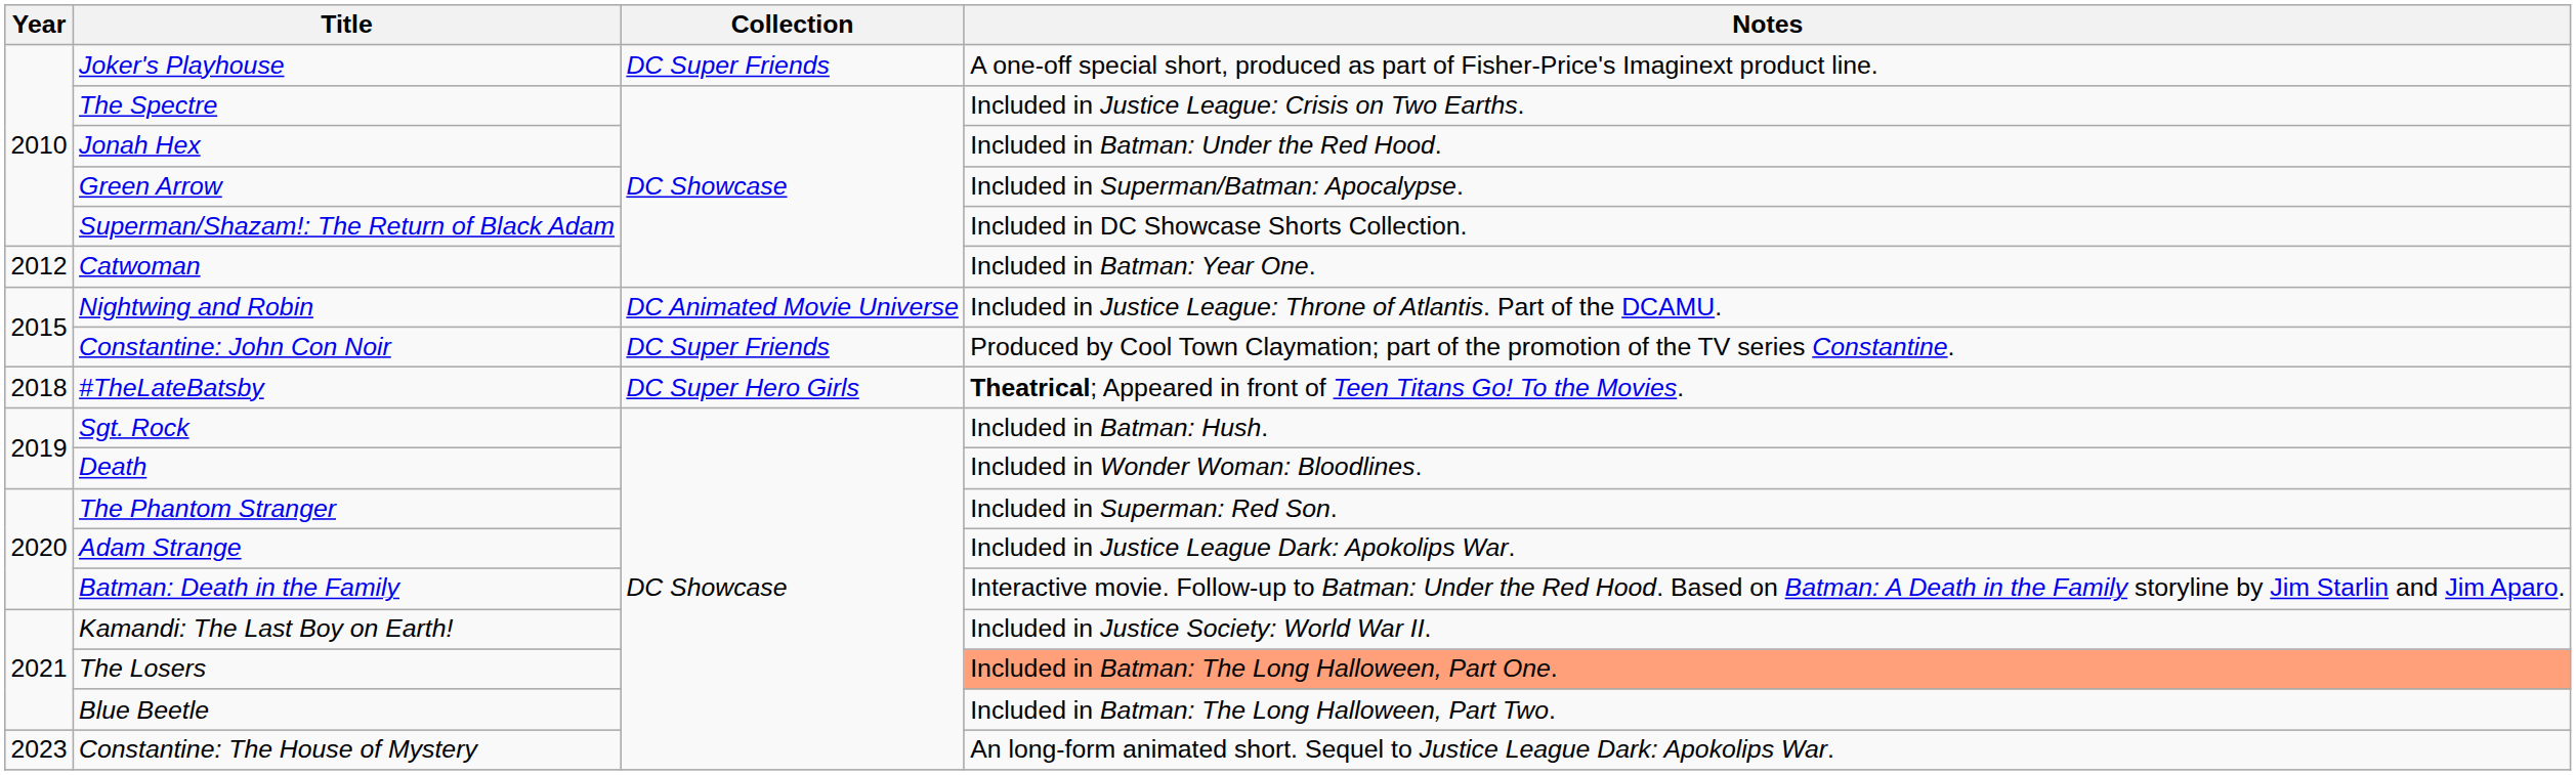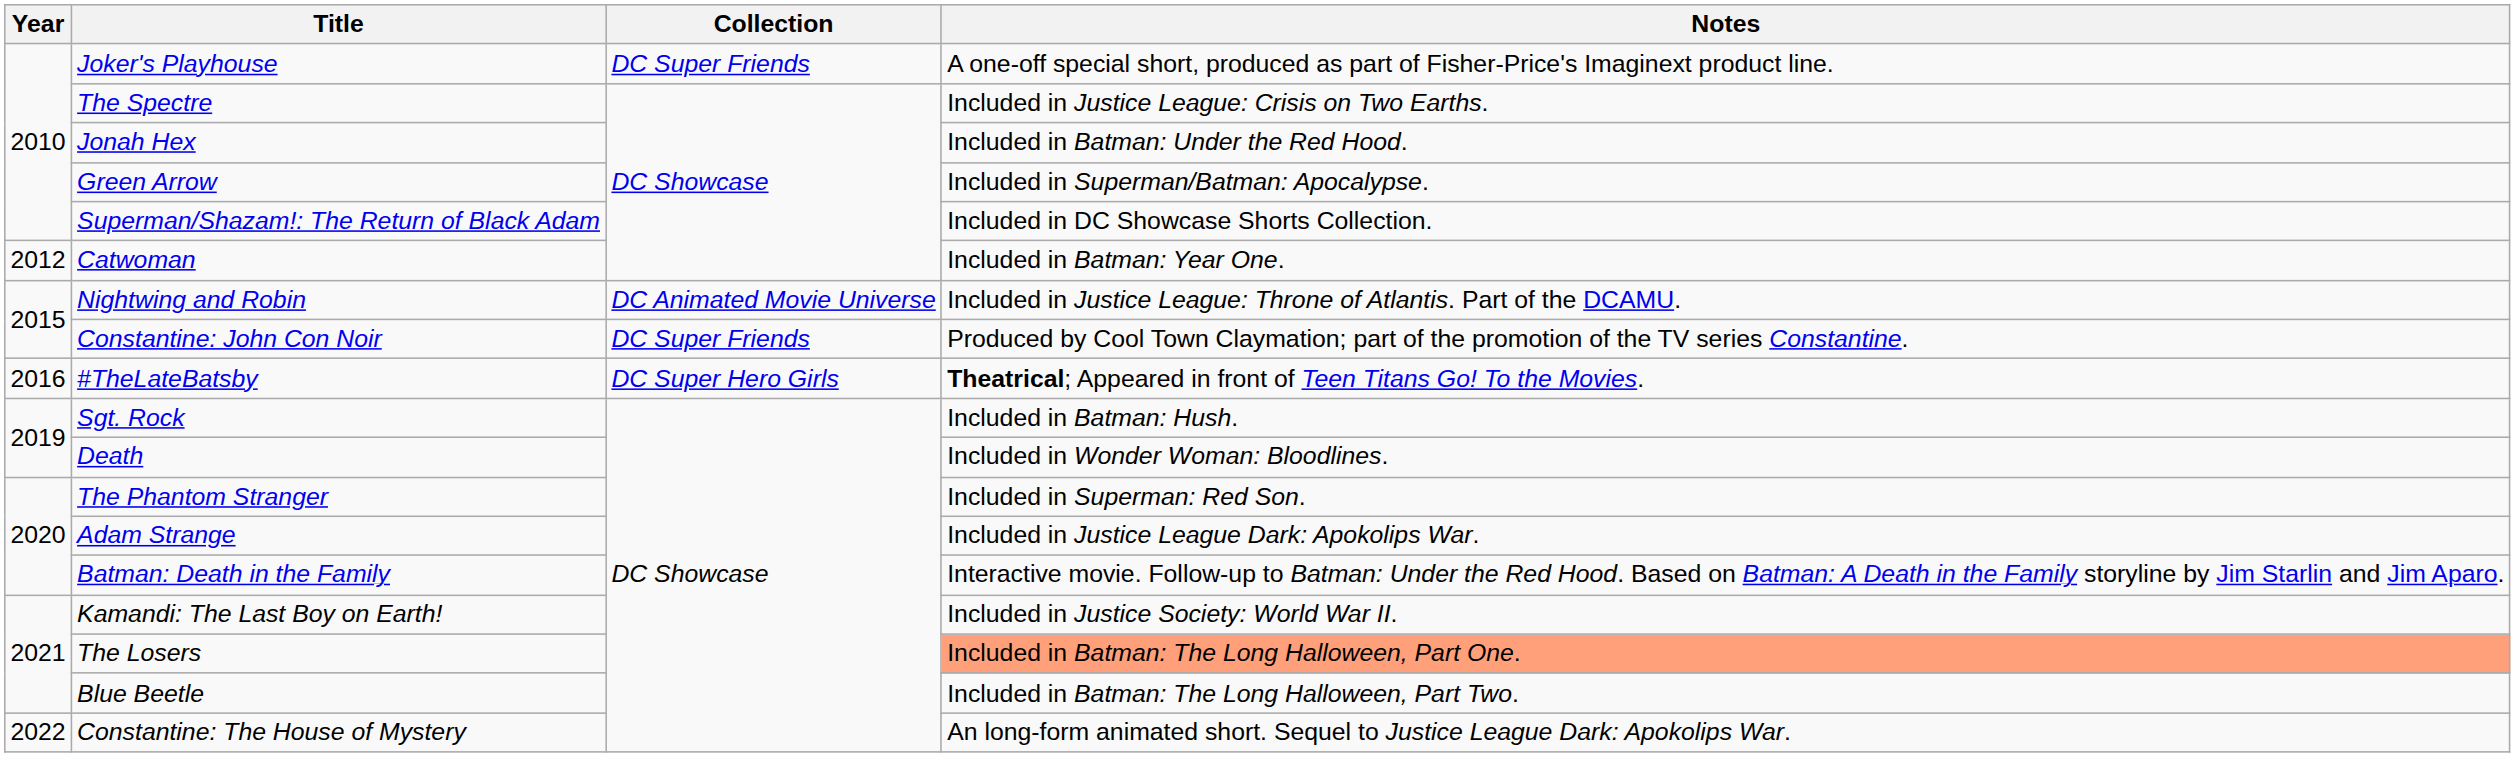 <table class="wikitable sortable">
 <tr>
 <th>Year</th>
 <th>Title</th>
 <th>Collection</th>
 <th>Notes</th>
 </tr>
 <tr>
 <td rowspan="5">2010</td>
 <td><em><a href='#'>Joker's Playhouse</a></em></td>
 <td><em><a href='#'>DC Super Friends</a></em></td>
 <td>A one-off special short, produced as part of Fisher-Price's Imaginext product line.</td>
 </tr>
 <tr>
 <td><em><a href='#'>The Spectre</a></em></td>
 <td rowspan="5"><em><a href='#'>DC Showcase</a></em></td>
 <td>Included in <em>Justice League: Crisis on Two Earths</em>.</td>
 </tr>
 <tr>
 <td><em><a href='#'>Jonah Hex</a></em></td>
 <td>Included in <em>Batman: Under the Red Hood</em>.</td>
 </tr>
 <tr>
 <td><em><a href='#'>Green Arrow</a></em></td>
 <td>Included in <em>Superman/Batman: Apocalypse</em>.</td>
 </tr>
 <tr>
 <td><em><a href='#'>Superman/Shazam!: The Return of Black Adam</a></em></td>
 <td>Included in DC Showcase Shorts Collection.</td>
 </tr>
 <tr>
 <td>2012</td>
 <td><em><a href='#'>Catwoman</a></em></td>
 <td>Included in <em>Batman: Year One</em>.</td>
 </tr>
 <tr>
 <td rowspan="2">2015</td>
 <td><em><a href='#'>Nightwing and Robin</a></em></td>
 <td><em><a href='#'>DC Animated Movie Universe</a></em></td>
 <td>Included in <em>Justice League: Throne of Atlantis</em>. Part of the <a href='#'>DCAMU</a>.</td>
 </tr>
 <tr>
 <td><em><a href='#'>Constantine: John Con Noir</a></em></td>
 <td><em><a href='#'>DC Super Friends</a></em></td>
 <td>Produced by Cool Town Claymation; part of the promotion of the TV series <em><a href='#'>Constantine</a></em>.</td>
 </tr>
 <tr>
-<td>2018</td>
+<td>2016</td>
 <td><em><a href='#'>#TheLateBatsby</a></em></td>
 <td><em><a href='#'>DC Super Hero Girls</a></em></td>
 <td><strong>Theatrical</strong>; Appeared in front of <em><a href='#'>Teen Titans Go! To the Movies</a></em>.</td>
 </tr>
 <tr>
 <td rowspan="2">2019</td>
 <td><em><a href='#'>Sgt. Rock</a></em></td>
 <td rowspan="9"><em>DC Showcase</em></td>
 <td>Included in <em>Batman: Hush</em>.</td>
 </tr>
 <tr>
 <td><em><a href='#'>Death</a></em></td>
 <td>Included in <em>Wonder Woman: Bloodlines</em>.</td>
 </tr>
 <tr>
 <td rowspan="3">2020</td>
 <td><em><a href='#'>The Phantom Stranger</a></em></td>
 <td>Included in <em>Superman: Red Son</em>.</td>
 </tr>
 <tr>
 <td><em><a href='#'>Adam Strange</a></em></td>
 <td>Included in <em>Justice League Dark: Apokolips War</em>.</td>
 </tr>
 <tr>
 <td><em><a href='#'>Batman: Death in the Family</a></em></td>
 <td>Interactive movie. Follow-up to <em>Batman: Under the Red Hood</em>. Based on <em><a href='#'>Batman: A Death in the Family</a></em> storyline by <a href='#'>Jim Starlin</a> and <a href='#'>Jim Aparo</a>.</td>
 </tr>
 <tr>
 <td rowspan="3">2021</td>
 <td><em>Kamandi: The Last Boy on Earth!</em></td>
 <td>Included in <em>Justice Society: World War II</em>.</td>
 </tr>
 <tr>
 <td><em>The Losers</em></td>
 <td style="background: lightsalmon;">Included in <em>Batman: The Long Halloween, Part One</em>.</td>
 </tr>
 <tr>
 <td><em>Blue Beetle</em></td>
 <td>Included in <em>Batman: The Long Halloween, Part Two</em>.</td>
 </tr>
 <tr>
-<td>2023</td>
+<td>2022</td>
 <td><em>Constantine: The House of Mystery</em></td>
 <td>An long-form animated short. Sequel to <em>Justice League Dark: Apokolips War</em>.</td>
 </tr>
 </table>
